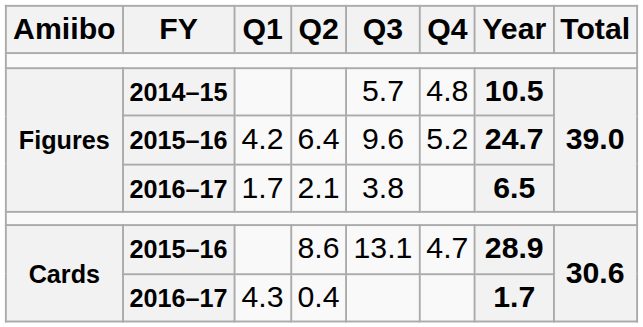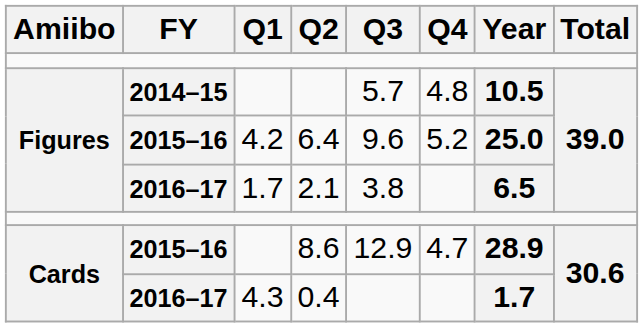 <table class="wikitable" style="text-align:center; float:right; margin:10px">
 <tr>
 <th>Amiibo</th>
 <th>FY</th>
 <th>Q1</th>
 <th>Q2</th>
 <th>Q3</th>
 <th>Q4</th>
 <th>Year</th>
 <th>Total</th>
 </tr>
 <tr>
 <td colspan=8></td>
 </tr>
 <tr>
 <th rowspan=3><small>Figures</small><br></th>
 <th><small>2014–15</small></th>
 <td></td>
 <td></td>
 <td>5.7</td>
 <td>4.8</td>
 <th>10.5<br></th>
 <th rowspan=3>39.0</th>
 </tr>
 <tr>
 <th><small>2015–16</small></th>
 <td>4.2</td>
 <td>6.4</td>
 <td>9.6</td>
 <td>5.2</td>
-<th>24.7</th>
+<th>25.0</th>
 </tr>
 <tr>
 <th><small>2016–17</small></th>
 <td>1.7</td>
 <td>2.1</td>
 <td>3.8</td>
 <td></td>
 <th>6.5</th>
 </tr>
 <tr>
 <td colspan=8></td>
 </tr>
 <tr>
 <th rowspan=2><small>Cards</small><br></th>
 <th><small>2015–16</small></th>
 <td></td>
 <td>8.6</td>
-<td>13.1</td>
+<td>12.9</td>
 <td>4.7</td>
 <th>28.9<br></th>
 <th rowspan=2>30.6</th>
 </tr>
 <tr>
 <th><small>2016–17</small></th>
 <td>4.3</td>
 <td>0.4</td>
 <td></td>
 <td></td>
 <th>1.7</th>
 </tr>
 </table>
